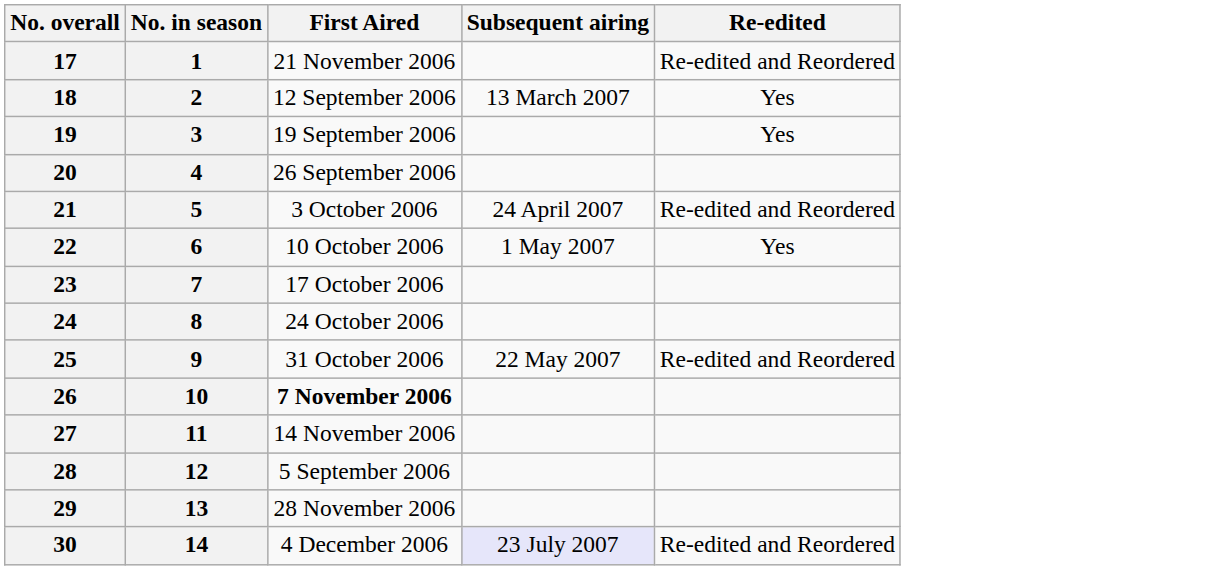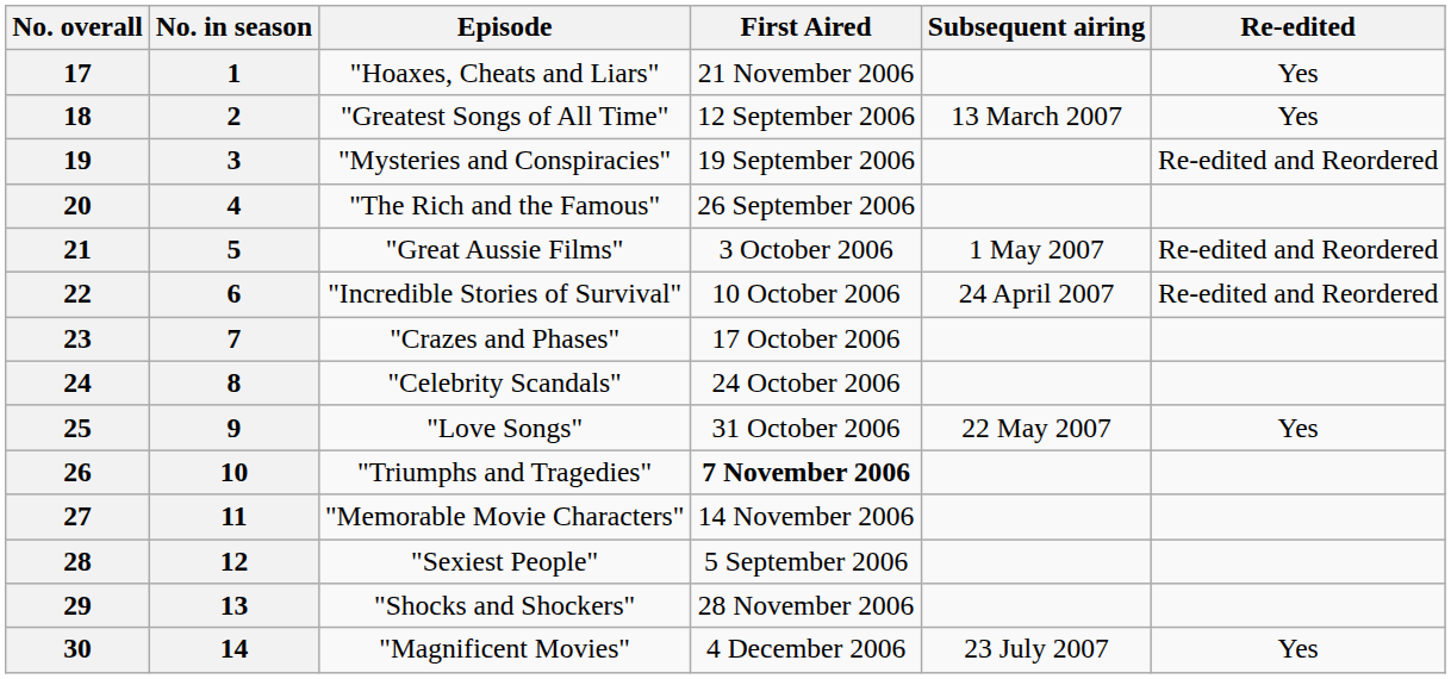 <table class="wikitable plainrowheaders" style="text-align:center;">
 <tr>
 <th>No. overall</th>
 <th>No. in season</th>
+<th>Episode</th>
 <th>First Aired</th>
 <th>Subsequent airing</th>
 <th>Re-edited</th>
 </tr>
 <tr>
 <th>17</th>
 <th>1</th>
+<td>"Hoaxes, Cheats and Liars"</td>
 <td>21 November 2006</td>
 <td></td>
-<td>Re-edited and Reordered</td>
+<td>Yes</td>
 </tr>
 <tr>
 <th>18</th>
 <th>2</th>
+<td>"Greatest Songs of All Time"</td>
 <td>12 September 2006</td>
 <td>13 March 2007</td>
 <td>Yes</td>
 </tr>
 <tr>
 <th>19</th>
 <th>3</th>
+<td>"Mysteries and Conspiracies"</td>
 <td>19 September 2006</td>
 <td></td>
-<td>Yes</td>
+<td>Re-edited and Reordered</td>
 </tr>
 <tr>
 <th>20</th>
 <th>4</th>
+<td>"The Rich and the Famous"</td>
 <td>26 September 2006</td>
 <td></td>
 <td></td>
 </tr>
 <tr>
 <th>21</th>
 <th>5</th>
+<td>"Great Aussie Films"</td>
 <td>3 October 2006</td>
-<td>24 April 2007</td>
+<td>1 May 2007</td>
 <td>Re-edited and Reordered</td>
 </tr>
 <tr>
 <th>22</th>
 <th>6</th>
+<td>"Incredible Stories of Survival"</td>
 <td>10 October 2006</td>
-<td>1 May 2007</td>
-<td>Yes</td>
+<td>24 April 2007</td>
+<td>Re-edited and Reordered</td>
 </tr>
 <tr>
 <th>23</th>
 <th>7</th>
+<td>"Crazes and Phases"</td>
 <td>17 October 2006</td>
 <td></td>
 <td></td>
 </tr>
 <tr>
 <th>24</th>
 <th>8</th>
+<td>"Celebrity Scandals"</td>
 <td>24 October 2006</td>
 <td></td>
 <td></td>
 </tr>
 <tr>
 <th>25</th>
 <th>9</th>
+<td>"Love Songs"</td>
 <td>31 October 2006</td>
 <td>22 May 2007</td>
-<td>Re-edited and Reordered</td>
+<td>Yes</td>
 </tr>
 <tr>
 <th>26</th>
 <th>10</th>
+<td>"Triumphs and Tragedies"</td>
 <td><strong>7 November 2006</strong></td>
 <td></td>
 <td></td>
 </tr>
 <tr>
 <th>27</th>
 <th>11</th>
+<td>"Memorable Movie Characters"</td>
 <td>14 November 2006</td>
 <td></td>
 <td></td>
 </tr>
 <tr>
 <th>28</th>
 <th>12</th>
+<td>"Sexiest People"</td>
 <td>5 September 2006</td>
 <td></td>
 <td></td>
 </tr>
 <tr>
 <th>29</th>
 <th>13</th>
+<td>"Shocks and Shockers"</td>
 <td>28 November 2006</td>
 <td></td>
 <td></td>
 </tr>
 <tr>
 <th>30</th>
 <th>14</th>
+<td>"Magnificent Movies"</td>
 <td>4 December 2006</td>
-<td style="background: lavender;">23 July 2007</td>
-<td>Re-edited and Reordered</td>
+<td>23 July 2007</td>
+<td>Yes</td>
 </tr>
 </table>
